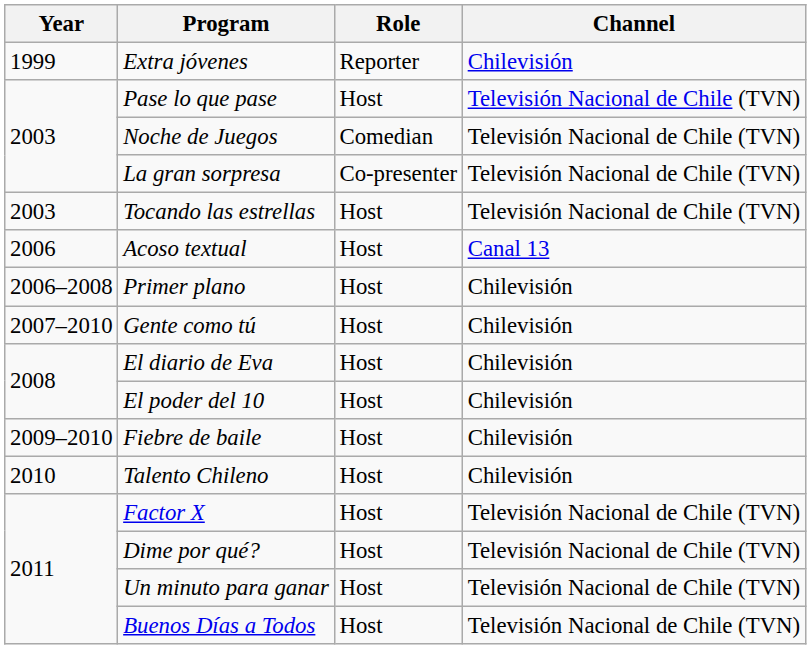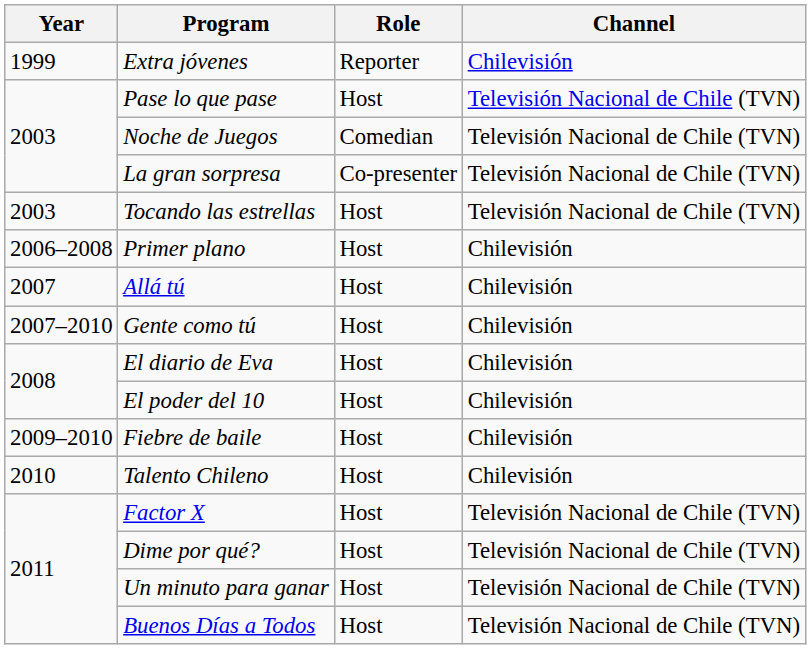 <table class="wikitable" style="font-size: 95%;">
 <tr>
 <th>Year</th>
 <th>Program</th>
 <th>Role</th>
 <th>Channel</th>
 </tr>
 <tr>
 <td>1999</td>
 <td><em>Extra jóvenes</em></td>
 <td>Reporter</td>
 <td><a href='#'>Chilevisión</a></td>
 </tr>
 <tr>
 <td rowspan="3">2003</td>
 <td><em>Pase lo que pase</em></td>
 <td>Host</td>
 <td><a href='#'>Televisión Nacional de Chile</a> (TVN)</td>
 </tr>
 <tr>
 <td><em>Noche de Juegos</em></td>
 <td>Comedian</td>
 <td>Televisión Nacional de Chile (TVN)</td>
 </tr>
 <tr>
 <td><em>La gran sorpresa</em></td>
 <td>Co-presenter</td>
 <td>Televisión Nacional de Chile (TVN)</td>
 </tr>
 <tr>
 <td>2003</td>
 <td><em>Tocando las estrellas</em></td>
 <td>Host</td>
 <td>Televisión Nacional de Chile (TVN)</td>
 </tr>
 <tr>
-<td>2006</td>
-<td><em>Acoso textual</em></td>
+<td>2006–2008</td>
+<td><em>Primer plano</em></td>
 <td>Host</td>
-<td><a href='#'>Canal 13</a></td>
+<td>Chilevisión</td>
 </tr>
 <tr>
-<td>2006–2008</td>
-<td><em>Primer plano</em></td>
+<td>2007</td>
+<td><em><a href='#'>Allá tú</a></em></td>
 <td>Host</td>
 <td>Chilevisión</td>
 </tr>
 <tr>
 <td>2007–2010</td>
 <td><em>Gente como tú</em></td>
 <td>Host</td>
 <td>Chilevisión</td>
 </tr>
 <tr>
 <td rowspan="2">2008</td>
 <td><em>El diario de Eva</em></td>
 <td>Host</td>
 <td>Chilevisión</td>
 </tr>
 <tr>
 <td><em>El poder del 10</em></td>
 <td>Host</td>
 <td>Chilevisión</td>
 </tr>
 <tr>
 <td>2009–2010</td>
 <td><em>Fiebre de baile</em></td>
 <td>Host</td>
 <td>Chilevisión</td>
 </tr>
 <tr>
 <td>2010</td>
 <td><em>Talento Chileno</em></td>
 <td>Host</td>
 <td>Chilevisión</td>
 </tr>
 <tr>
 <td rowspan="4">2011</td>
 <td><em><a href='#'>Factor X</a></em></td>
 <td>Host</td>
 <td>Televisión Nacional de Chile (TVN)</td>
 </tr>
 <tr>
 <td><em>Dime por qué?</em></td>
 <td>Host</td>
 <td>Televisión Nacional de Chile (TVN)</td>
 </tr>
 <tr>
 <td><em>Un minuto para ganar</em></td>
 <td>Host</td>
 <td>Televisión Nacional de Chile (TVN)</td>
 </tr>
 <tr>
 <td><em><a href='#'>Buenos Días a Todos</a></em></td>
 <td>Host</td>
 <td>Televisión Nacional de Chile (TVN)</td>
 </tr>
 </table>
